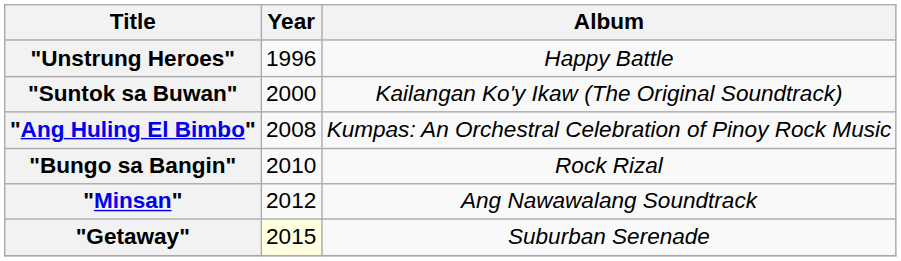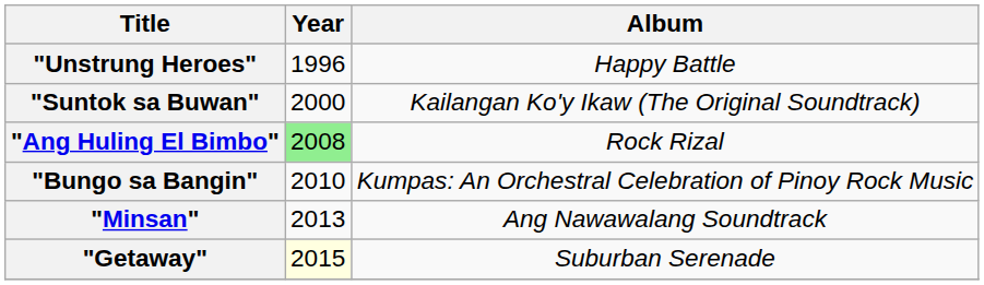 <table class="wikitable plainrowheaders" style="text-align:center;">
 <tr>
 <th scope="col">Title</th>
 <th scope="col" style="width:1em;">Year</th>
 <th scope="col">Album</th>
 </tr>
 <tr>
 <th scope="row">"Unstrung Heroes" </th>
 <td>1996</td>
 <td><em>Happy Battle</em></td>
 </tr>
 <tr>
 <th scope="row">"Suntok sa Buwan"</th>
 <td>2000</td>
 <td><em>Kailangan Ko'y Ikaw (The Original Soundtrack)</em></td>
 </tr>
 <tr>
 <th scope="row">"<a href='#'>Ang Huling El Bimbo</a>" </th>
-<td>2008</td>
-<td><em>Kumpas: An Orchestral Celebration of Pinoy Rock Music</em></td>
+<td style="background: lightgreen;">2008</td>
+<td><em>Rock Rizal</em></td>
 </tr>
 <tr>
 <th scope="row">"Bungo sa Bangin"</th>
 <td>2010</td>
-<td><em>Rock Rizal</em></td>
+<td><em>Kumpas: An Orchestral Celebration of Pinoy Rock Music</em></td>
 </tr>
 <tr>
 <th scope="row">"<a href='#'>Minsan</a>" </th>
-<td>2012</td>
+<td>2013</td>
 <td><em>Ang Nawawalang Soundtrack</em></td>
 </tr>
 <tr>
 <th scope="row">"Getaway" </th>
 <td style="background: lightyellow;">2015</td>
 <td><em>Suburban Serenade</em></td>
 </tr>
 <tr>
 </tr>
 </table>
